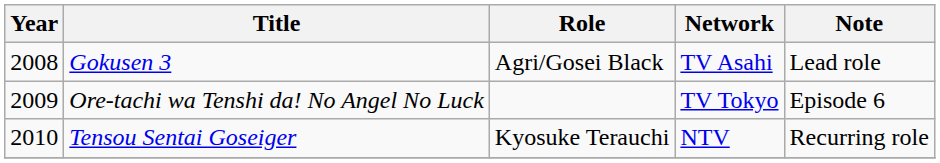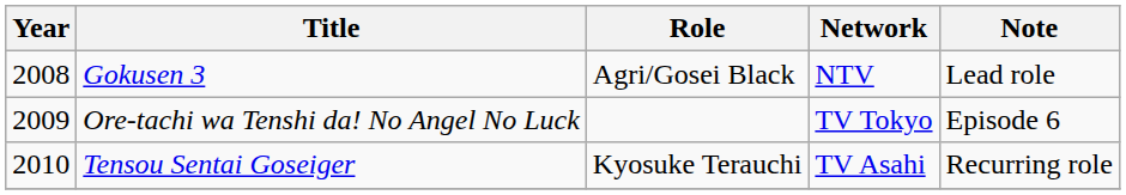 <table class="wikitable">
 <tr>
 <th>Year</th>
 <th>Title</th>
 <th>Role</th>
 <th>Network</th>
 <th>Note</th>
 </tr>
 <tr>
 <td>2008</td>
 <td><em><a href='#'>Gokusen 3</a></em></td>
 <td>Agri/Gosei Black</td>
-<td><a href='#'>TV Asahi</a></td>
+<td><a href='#'>NTV</a></td>
 <td>Lead role</td>
 </tr>
 <tr>
 <td>2009</td>
 <td><em>Ore-tachi wa Tenshi da! No Angel No Luck</em></td>
 <td></td>
 <td><a href='#'>TV Tokyo</a></td>
 <td>Episode 6</td>
 </tr>
 <tr>
 <td>2010</td>
 <td><em><a href='#'>Tensou Sentai Goseiger</a></em></td>
 <td>Kyosuke Terauchi</td>
-<td><a href='#'>NTV</a></td>
+<td><a href='#'>TV Asahi</a></td>
 <td>Recurring role</td>
 </tr>
 <tr>
 </tr>
 </table>
